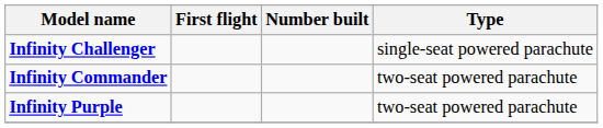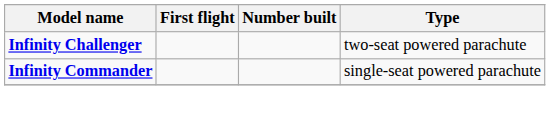 <table class="wikitable" align=center style="font-size:90%;">
 <tr>
 </tr>
 <tr style="background:#efefef;">
 <th>Model name</th>
 <th>First flight</th>
 <th>Number built</th>
 <th>Type</th>
 </tr>
 <tr>
 <td align=left><strong><a href='#'>Infinity Challenger</a></strong></td>
 <td align=center></td>
 <td align=center></td>
-<td align=left>single-seat powered parachute</td>
+<td align=left>two-seat powered parachute</td>
 </tr>
 <tr>
 <td align=left><strong><a href='#'>Infinity Commander</a></strong></td>
 <td align=center></td>
 <td align=center></td>
-<td align=left>two-seat powered parachute</td>
-</tr>
-<tr>
-<td align=left><strong><a href='#'>Infinity Purple</a></strong></td>
-<td align=center></td>
-<td align=center></td>
-<td align=left>two-seat powered parachute</td>
+<td align=left>single-seat powered parachute</td>
 </tr>
 <tr>
 </tr>
 </table>
